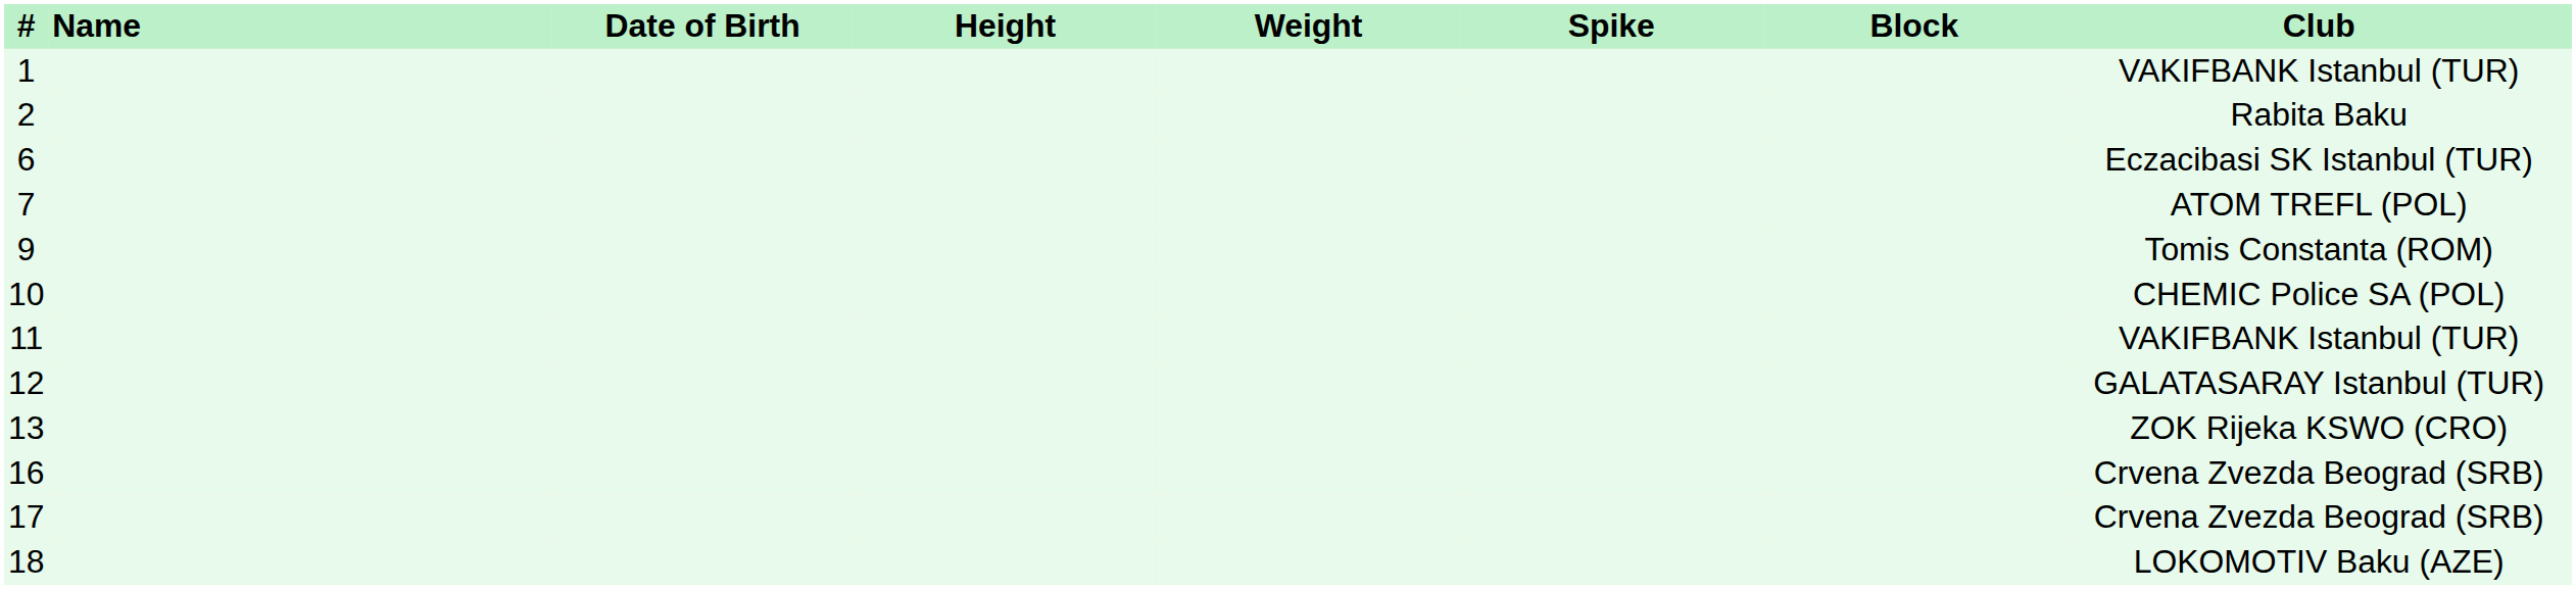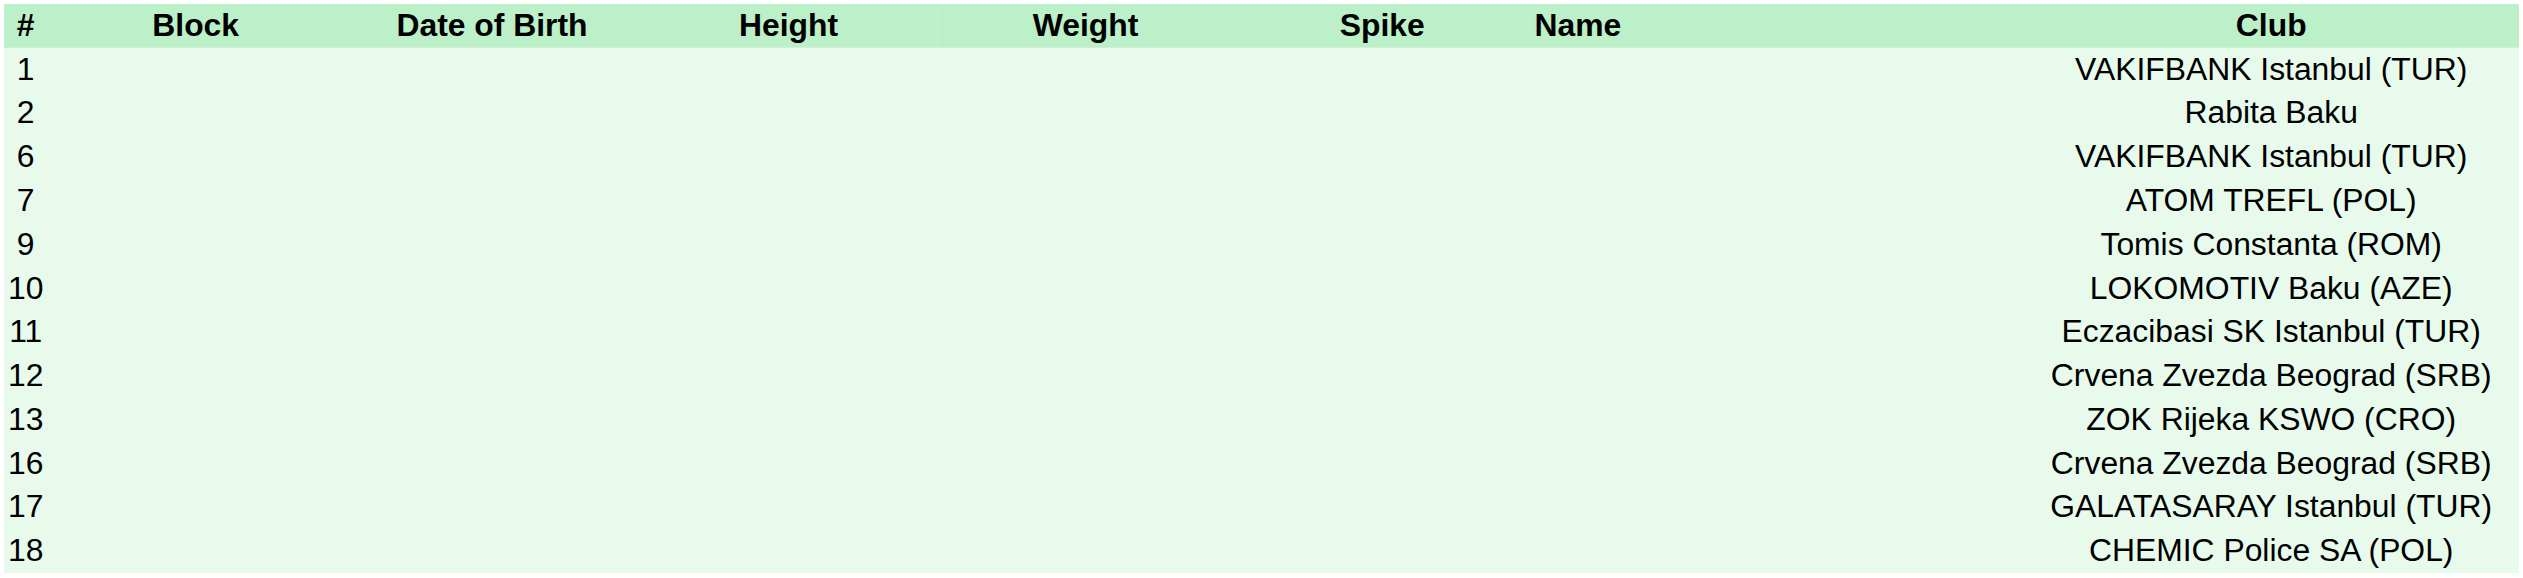 <table border=0 cellpadding=2 cellspacing=0  |- bgcolor=#FFECCE style=text-align:center; font-size:90%; width=100%>
 <tr bgcolor=#BBF0C9>
 <th>#</th>
-<th align=left width=20%>Name</th>
+<th width=12%>Block</th>
 <th width=12%>Date of Birth</th>
 <th width=12%>Height</th>
 <th width=12%>Weight</th>
 <th width=12%>Spike</th>
-<th width=12%>Block</th>
+<th align=left width=20%>Name</th>
 <th width=20%>Club</th>
 </tr>
 <tr bgcolor=#E7FAEC>
 <td>1</td>
-<td align=left></td>
+<td></td>
 <td align=right></td>
 <td></td>
 <td></td>
 <td></td>
-<td></td>
+<td align=left></td>
 <td>VAKIFBANK Istanbul (TUR)</td>
 </tr>
 <tr bgcolor=#E7FAEC>
 <td>2</td>
-<td align=left></td>
+<td></td>
 <td align=right></td>
 <td></td>
 <td></td>
 <td></td>
-<td></td>
+<td align=left></td>
 <td>Rabita Baku</td>
 </tr>
 <tr bgcolor=#E7FAEC>
 <td>6</td>
-<td align=left></td>
+<td></td>
 <td align=right></td>
 <td></td>
 <td></td>
 <td></td>
-<td></td>
-<td>Eczacibasi SK Istanbul (TUR)</td>
+<td align=left></td>
+<td>VAKIFBANK Istanbul (TUR)</td>
 </tr>
 <tr bgcolor=#E7FAEC>
 <td>7</td>
-<td align=left></td>
+<td></td>
 <td align=right></td>
 <td></td>
 <td></td>
 <td></td>
-<td></td>
+<td align=left></td>
 <td>ATOM TREFL (POL)</td>
 </tr>
 <tr bgcolor=#E7FAEC>
 <td>9</td>
-<td align=left></td>
+<td></td>
 <td align=right></td>
 <td></td>
 <td></td>
 <td></td>
-<td></td>
+<td align=left></td>
 <td>Tomis Constanta (ROM)</td>
 </tr>
 <tr bgcolor=#E7FAEC>
 <td>10</td>
-<td align=left></td>
+<td></td>
 <td align=right></td>
 <td></td>
 <td></td>
 <td></td>
-<td></td>
-<td>CHEMIC Police SA (POL)</td>
+<td align=left></td>
+<td>LOKOMOTIV Baku (AZE)</td>
 </tr>
 <tr bgcolor=#E7FAEC>
 <td>11</td>
-<td align=left></td>
+<td></td>
 <td align=right></td>
 <td></td>
 <td></td>
 <td></td>
-<td></td>
-<td>VAKIFBANK Istanbul (TUR)</td>
+<td align=left></td>
+<td>Eczacibasi SK Istanbul (TUR)</td>
 </tr>
 <tr bgcolor=#E7FAEC>
 <td>12</td>
-<td align=left></td>
+<td></td>
 <td align=right></td>
 <td></td>
 <td></td>
 <td></td>
-<td></td>
-<td>GALATASARAY Istanbul (TUR)</td>
+<td align=left></td>
+<td>Crvena Zvezda Beograd (SRB)</td>
 </tr>
 <tr bgcolor=#E7FAEC>
 <td>13</td>
-<td align=left></td>
+<td></td>
 <td align=right></td>
 <td></td>
 <td></td>
 <td></td>
-<td></td>
+<td align=left></td>
 <td>ZOK Rijeka KSWO (CRO)</td>
 </tr>
 <tr bgcolor=#E7FAEC>
 <td>16</td>
-<td align=left></td>
+<td></td>
 <td align=right></td>
 <td></td>
 <td></td>
 <td></td>
-<td></td>
+<td align=left></td>
 <td>Crvena Zvezda Beograd (SRB)</td>
 </tr>
 <tr bgcolor=#E7FAEC>
 <td>17</td>
-<td align=left></td>
+<td></td>
 <td align=right></td>
 <td></td>
 <td></td>
 <td></td>
-<td></td>
-<td>Crvena Zvezda Beograd (SRB)</td>
+<td align=left></td>
+<td>GALATASARAY Istanbul (TUR)</td>
 </tr>
 <tr bgcolor=#E7FAEC>
 <td>18</td>
-<td align=left></td>
+<td></td>
 <td align=right></td>
 <td></td>
 <td></td>
 <td></td>
-<td></td>
-<td>LOKOMOTIV Baku (AZE)</td>
+<td align=left></td>
+<td>CHEMIC Police SA (POL)</td>
 </tr>
 </table>
